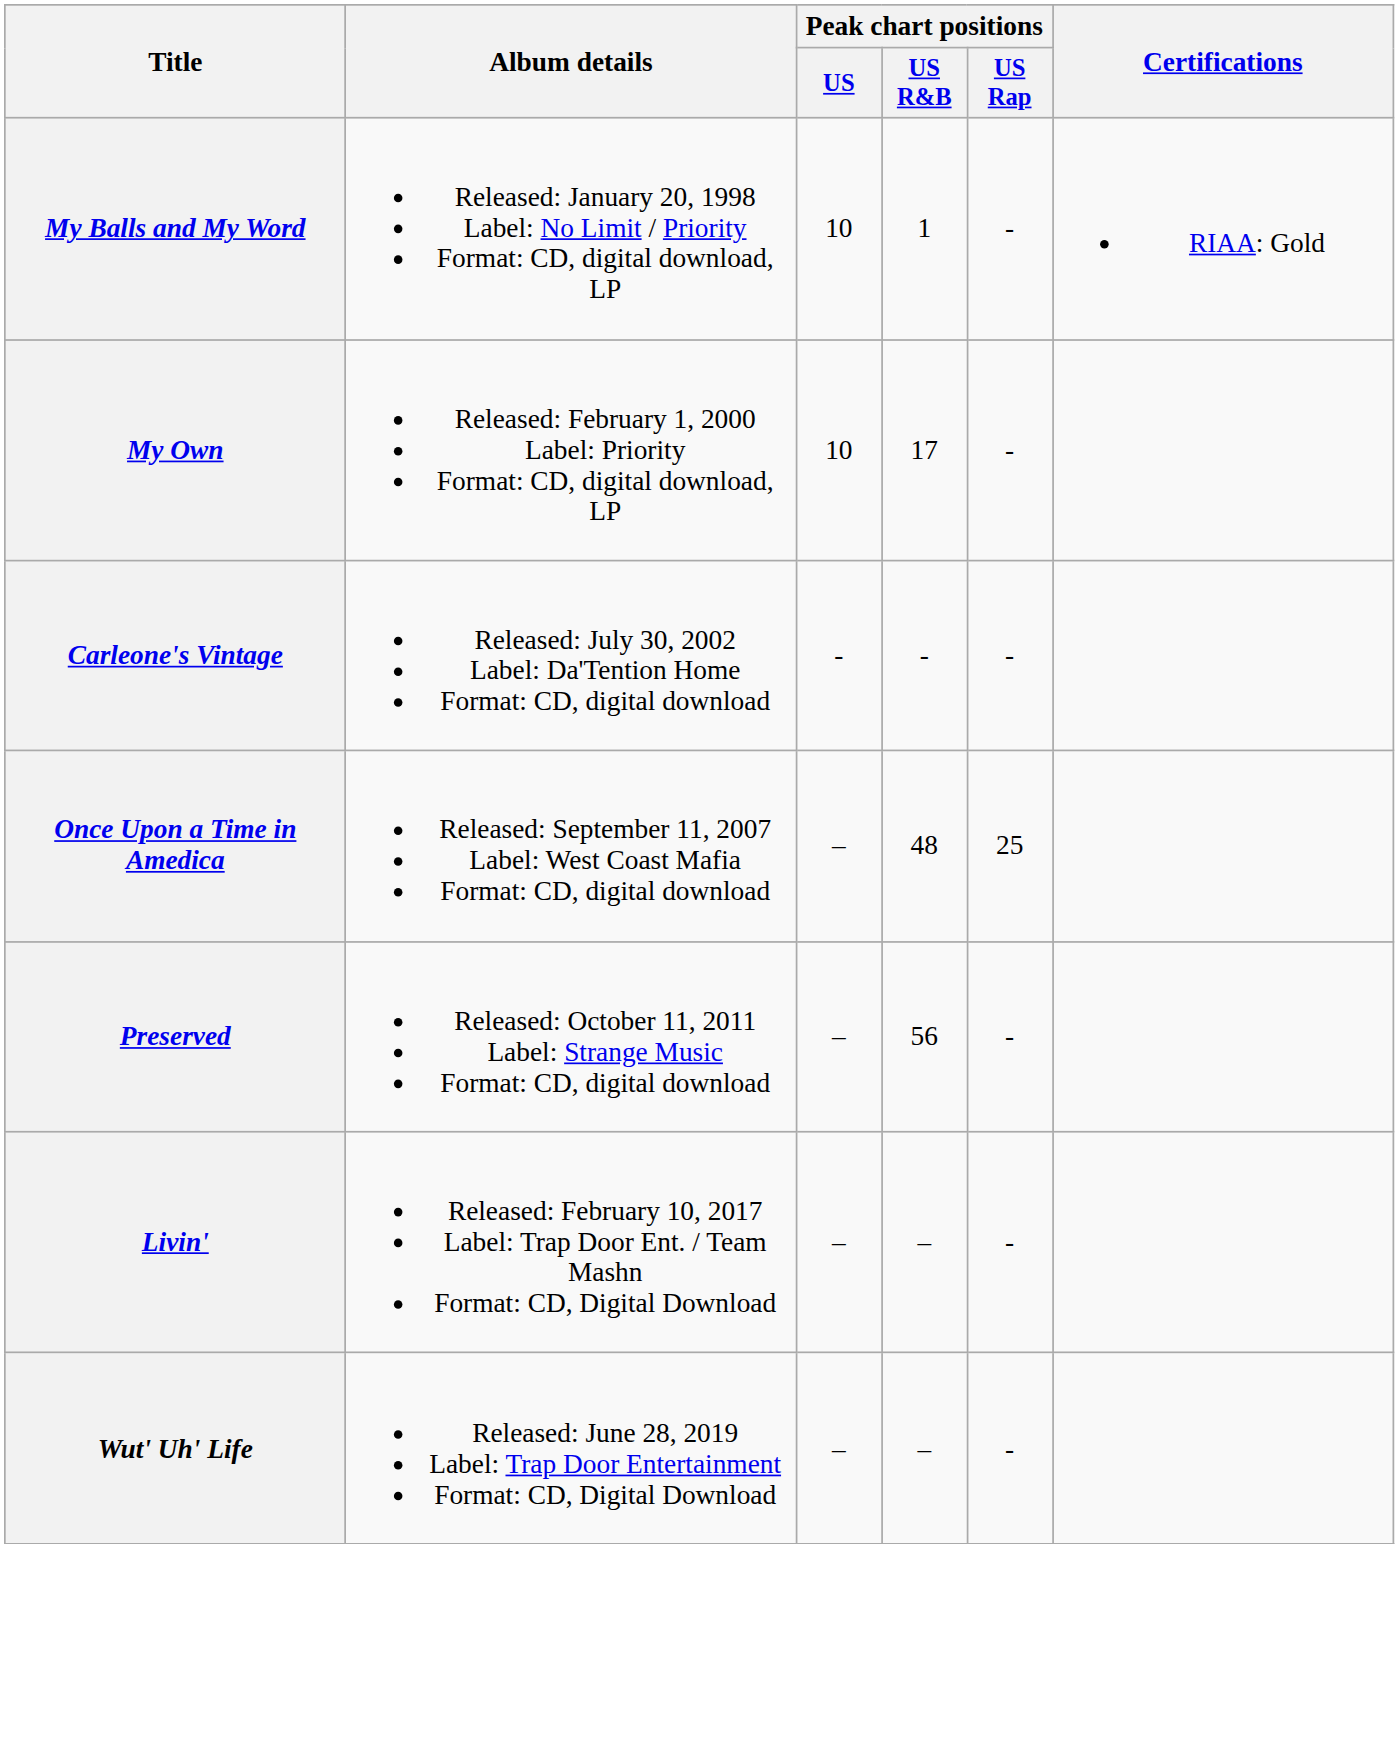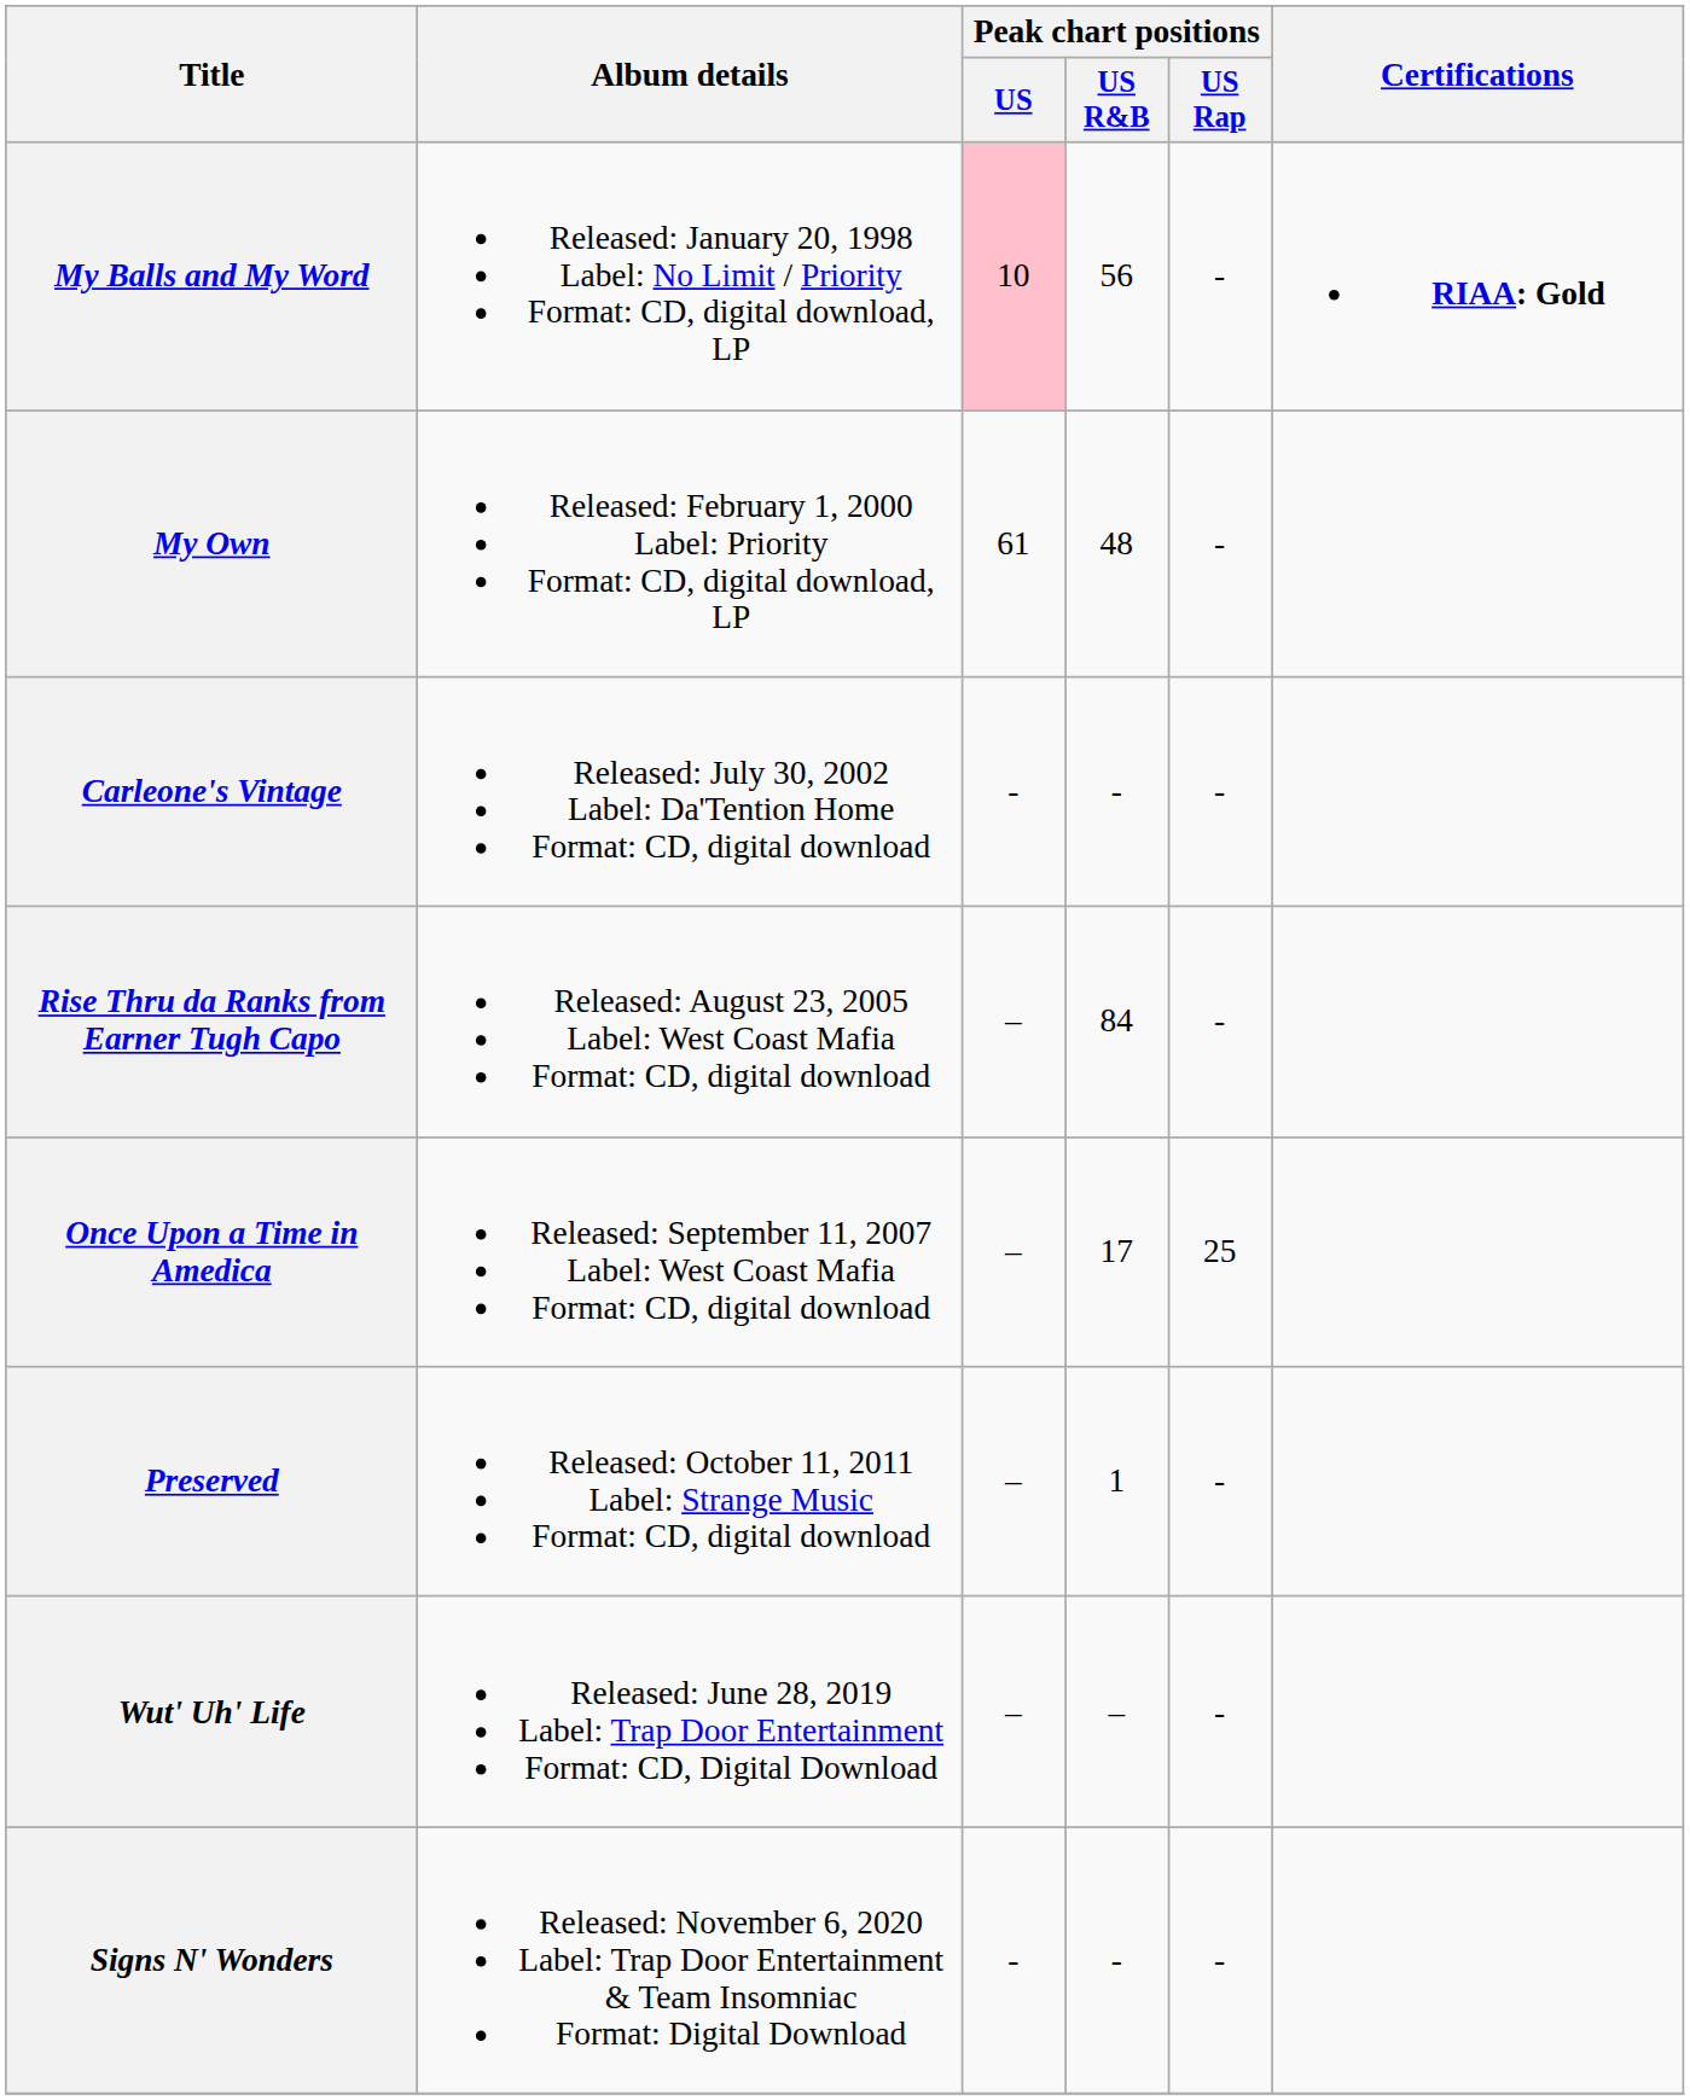 <table class="wikitable plainrowheaders" style="text-align:center;">
 <tr>
 <th scope="col" rowspan="2" style="width:12em;">Title</th>
 <th scope="col" rowspan="2" style="width:16em;">Album details</th>
 <th scope="col" colspan="3">Peak chart positions</th>
 <th scope="col" rowspan="2" style="width:12em;"><a href='#'>Certifications</a></th>
 </tr>
 <tr>
 <th scope="col" style="width:3em;font-size:90%;"><a href='#'>US</a></th>
 <th scope="col" style="width:3em;font-size:90%;"><a href='#'>US R&B</a></th>
 <th scope="col" style="width:3em;font-size:90%;"><a href='#'>US<br>Rap</a></th>
 </tr>
 <tr>
 <th scope="row"><em><a href='#'>My Balls and My Word</a></em></th>
 <td><br><ul><li>Released: January 20, 1998</li><li>Label: <a href='#'>No Limit</a> / <a href='#'>Priority</a></li><li>Format: CD, digital download, LP</li></ul></td>
-<td>10</td>
-<td>1</td>
+<td style="background: pink;">10</td>
+<td>56</td>
 <td>-</td>
-<td><br><ul><li><a href='#'>RIAA</a>: Gold </li></ul></td>
+<td><strong><br><ul><li><a href='#'>RIAA</a>: Gold </li></ul></strong></td>
 </tr>
 <tr>
 <th scope="row"><em><a href='#'>My Own</a></em></th>
 <td><br><ul><li>Released: February 1, 2000</li><li>Label:  Priority</li><li>Format: CD, digital download, LP</li></ul></td>
-<td>10</td>
-<td>17</td>
+<td>61</td>
+<td>48</td>
 <td>-</td>
 <td></td>
 </tr>
 <tr>
 <th scope="row"><em><a href='#'>Carleone's Vintage</a></em></th>
 <td><br><ul><li>Released: July 30, 2002</li><li>Label:  Da'Tention Home</li><li>Format: CD, digital download</li></ul></td>
 <td>-</td>
 <td>-</td>
 <td>-</td>
 <td></td>
 </tr>
 <tr>
+<th scope="row"><em><a href='#'>Rise Thru da Ranks from Earner Tugh Capo</a></em></th>
+<td><br><ul><li>Released: August 23, 2005</li><li>Label: West Coast Mafia</li><li>Format: CD, digital download</li></ul></td>
+<td>–</td>
+<td>84</td>
+<td>-</td>
+<td></td>
+</tr>
+<tr>
 <th scope="row"><em><a href='#'>Once Upon a Time in Amedica</a></em></th>
 <td><br><ul><li>Released: September 11, 2007</li><li>Label: West Coast Mafia</li><li>Format: CD, digital download</li></ul></td>
 <td>–</td>
-<td>48</td>
+<td>17</td>
 <td>25</td>
 <td></td>
 </tr>
 <tr>
 <th scope="row"><em><a href='#'>Preserved</a></em></th>
 <td><br><ul><li>Released: October 11, 2011</li><li>Label: <a href='#'>Strange Music</a></li><li>Format: CD, digital download</li></ul></td>
 <td>–</td>
-<td>56</td>
-<td>-</td>
-<td></td>
-</tr>
-<tr>
-<th scope="row"><em><a href='#'>Livin'</a></em></th>
-<td><br><ul><li>Released: February 10, 2017</li><li>Label: Trap Door Ent. / Team Mashn</li><li>Format: CD, Digital Download</li></ul></td>
-<td>–</td>
-<td>–</td>
+<td>1</td>
 <td>-</td>
 <td></td>
 </tr>
 <tr>
 <th scope="row"><em>Wut' Uh' Life</em></th>
 <td><br><ul><li>Released: June 28, 2019</li><li>Label: <a href='#'>Trap Door Entertainment</a></li><li>Format: CD, Digital Download</li></ul></td>
 <td>–</td>
 <td>–</td>
 <td>-</td>
 <td></td>
 </tr>
 <tr>
+<th scope="row"><em>Signs N' Wonders</em></th>
+<td><br><ul><li>Released: November 6, 2020</li><li>Label: Trap Door Entertainment & Team Insomniac</li><li>Format: Digital Download</li></ul></td>
+<td>-</td>
+<td>-</td>
+<td>-</td>
+<td></td>
+</tr>
+<tr>
 </tr>
 </table>
